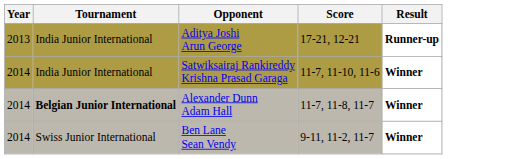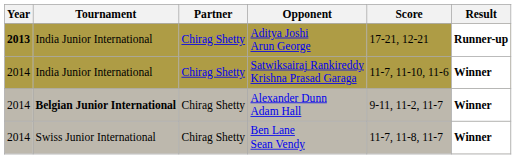 <table class="sortable wikitable" style="font-size: 90%;">
 <tr>
 <th>Year</th>
 <th>Tournament</th>
+<th>Partner</th>
 <th>Opponent</th>
 <th>Score</th>
 <th>Result</th>
 </tr>
 <tr style="background:#AE9C45">
-<td align="center">2013</td>
+<td align="center"><strong>2013</strong></td>
 <td align="left">India Junior International</td>
+<td align="left"> <a href='#'>Chirag Shetty</a></td>
 <td align="left"> <a href='#'>Aditya Joshi</a><br> <a href='#'>Arun George</a></td>
 <td align="left">17-21, 12-21</td>
 <td style="text-align:left; background:white"> <strong>Runner-up</strong></td>
 </tr>
 <tr style="background:#AE9C45">
 <td align="center">2014</td>
 <td align="left">India Junior International</td>
+<td align="left"> <a href='#'>Chirag Shetty</a></td>
 <td align="left"> <a href='#'>Satwiksairaj Rankireddy</a><br> <a href='#'>Krishna Prasad Garaga</a></td>
 <td align="left">11-7, 11-10, 11-6</td>
 <td style="text-align:left; background:white"> <strong>Winner</strong></td>
 </tr>
 <tr style="background:#BDB8AD">
 <td align="center">2014</td>
 <td align="left"><strong>Belgian Junior International</strong></td>
+<td align="left"> Chirag Shetty</td>
 <td align="left"> <a href='#'>Alexander Dunn</a><br> <a href='#'>Adam Hall</a></td>
-<td align="left">11-7, 11-8, 11-7</td>
+<td align="left">9-11, 11-2, 11-7</td>
 <td style="text-align:left; background:white"> <strong>Winner</strong></td>
 </tr>
 <tr style="background:#BDB8AD">
 <td align="center">2014</td>
 <td align="left">Swiss Junior International</td>
+<td align="left"> Chirag Shetty</td>
 <td align="left"> <a href='#'>Ben Lane</a><br> <a href='#'>Sean Vendy</a></td>
-<td align="left">9-11, 11-2, 11-7</td>
+<td align="left">11-7, 11-8, 11-7</td>
 <td style="text-align:left; background:white"> <strong>Winner</strong></td>
 </tr>
 </table>
